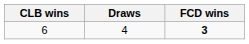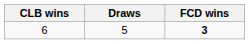 <table class="wikitable" style="font-size:90%; text-align:center">
 <tr>
 <th width=100>CLB wins</th>
 <th width=100>Draws</th>
 <th width=100>FCD wins</th>
 </tr>
 <tr>
 <td>6</td>
-<td>4</td>
+<td>5</td>
 <td><strong>3</strong></td>
 </tr>
 </table>
